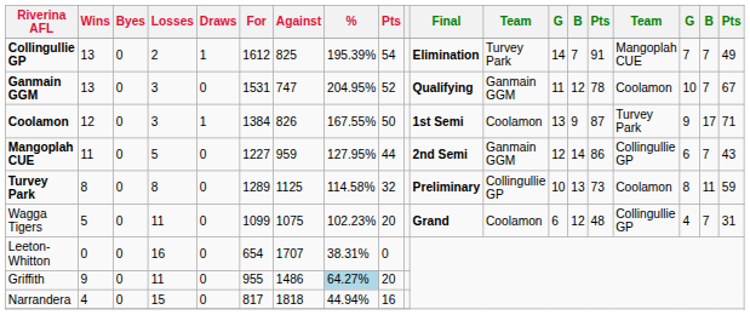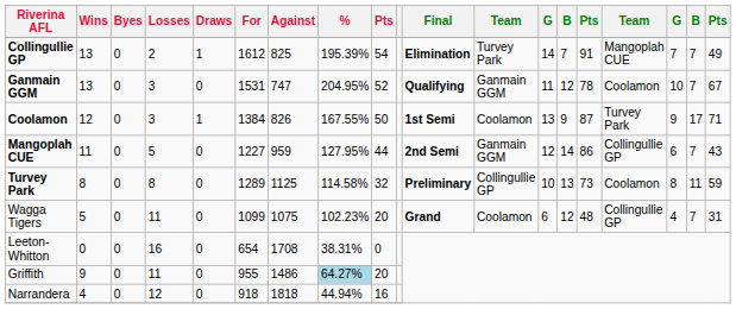 <table style="font-size: 85%; text-align: left;" class="wikitable">
 <tr>
 <th style="color:crimson">Riverina AFL</th>
 <th style="color:crimson">Wins</th>
 <th style="color:crimson">Byes</th>
 <th style="color:crimson">Losses</th>
 <th style="color:crimson">Draws</th>
 <th style="color:crimson">For</th>
 <th style="color:crimson">Against</th>
 <th style="color:crimson">%</th>
 <th style="color:crimson">Pts</th>
 <th></th>
 <th style="color:green">Final</th>
 <th style="color:green">Team</th>
 <th style="color:green">G</th>
 <th style="color:green">B</th>
 <th style="color:green">Pts</th>
 <th style="color:green">Team</th>
 <th style="color:green">G</th>
 <th style="color:green">B</th>
 <th style="color:green">Pts</th>
 </tr>
 <tr>
 </tr>
 <tr>
 </tr>
 <tr>
 <td><strong>	Collingullie GP	</strong></td>
 <td>13</td>
 <td>0</td>
 <td>2</td>
 <td>1</td>
 <td>1612</td>
 <td>825</td>
 <td>195.39%</td>
 <td>54</td>
 <td></td>
 <td><strong>Elimination</strong></td>
 <td>Turvey Park</td>
 <td>14</td>
 <td>7</td>
 <td>91</td>
 <td>Mangoplah CUE</td>
 <td>7</td>
 <td>7</td>
 <td>49</td>
 </tr>
 <tr>
 <td><strong>	Ganmain GGM	</strong></td>
 <td>13</td>
 <td>0</td>
 <td>3</td>
 <td>0</td>
 <td>1531</td>
 <td>747</td>
 <td>204.95%</td>
 <td>52</td>
 <td></td>
 <td><strong>Qualifying</strong></td>
 <td>Ganmain GGM</td>
 <td>11</td>
 <td>12</td>
 <td>78</td>
 <td>Coolamon</td>
 <td>10</td>
 <td>7</td>
 <td>67</td>
 </tr>
 <tr>
 <td><strong>	Coolamon	</strong></td>
 <td>12</td>
 <td>0</td>
 <td>3</td>
 <td>1</td>
 <td>1384</td>
 <td>826</td>
 <td>167.55%</td>
 <td>50</td>
 <td></td>
 <td><strong>1st Semi</strong></td>
 <td>Coolamon</td>
 <td>13</td>
 <td>9</td>
 <td>87</td>
 <td>Turvey Park</td>
 <td>9</td>
 <td>17</td>
 <td>71</td>
 </tr>
 <tr>
 <td><strong>	Mangoplah CUE	</strong></td>
 <td>11</td>
 <td>0</td>
 <td>5</td>
 <td>0</td>
 <td>1227</td>
 <td>959</td>
 <td>127.95%</td>
 <td>44</td>
 <td></td>
 <td><strong>2nd Semi</strong></td>
 <td>Ganmain GGM</td>
 <td>12</td>
 <td>14</td>
 <td>86</td>
 <td>Collingullie GP</td>
 <td>6</td>
 <td>7</td>
 <td>43</td>
 </tr>
 <tr>
 <td><strong>	Turvey Park	</strong></td>
 <td>8</td>
 <td>0</td>
 <td>8</td>
 <td>0</td>
 <td>1289</td>
 <td>1125</td>
 <td>114.58%</td>
 <td>32</td>
 <td></td>
 <td><strong>Preliminary</strong></td>
 <td>Collingullie GP</td>
 <td>10</td>
 <td>13</td>
 <td>73</td>
 <td>Coolamon</td>
 <td>8</td>
 <td>11</td>
 <td>59</td>
 </tr>
 <tr>
 <td>Wagga Tigers</td>
 <td>5</td>
 <td>0</td>
 <td>11</td>
 <td>0</td>
 <td>1099</td>
 <td>1075</td>
 <td>102.23%</td>
 <td>20</td>
 <td></td>
 <td><strong>Grand</strong></td>
 <td>Coolamon</td>
 <td>6</td>
 <td>12</td>
 <td>48</td>
 <td>Collingullie GP</td>
 <td>4</td>
 <td>7</td>
 <td>31</td>
 </tr>
 <tr>
 <td>Leeton-Whitton</td>
 <td>0</td>
 <td>0</td>
 <td>16</td>
 <td>0</td>
 <td>654</td>
-<td>1707</td>
+<td>1708</td>
 <td>38.31%</td>
 <td>0</td>
 <td></td>
 </tr>
 <tr>
 <td>Griffith</td>
 <td>9</td>
 <td>0</td>
 <td>11</td>
 <td>0</td>
 <td>955</td>
 <td>1486</td>
 <td style="background: lightblue;">64.27%</td>
 <td>20</td>
 <td></td>
 </tr>
 <tr>
 <td>Narrandera</td>
 <td>4</td>
 <td>0</td>
-<td>15</td>
+<td>12</td>
 <td>0</td>
-<td>817</td>
+<td>918</td>
 <td>1818</td>
 <td>44.94%</td>
 <td>16</td>
 <td></td>
 </tr>
 <tr>
 </tr>
 </table>
